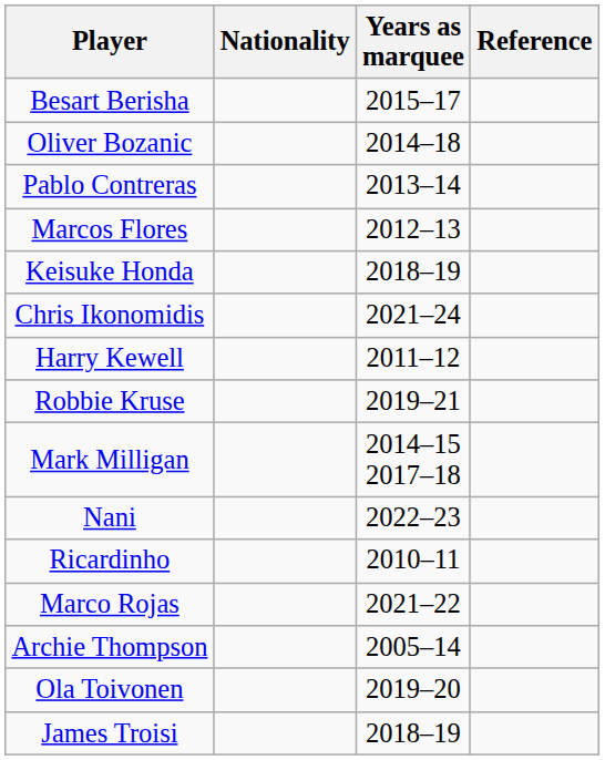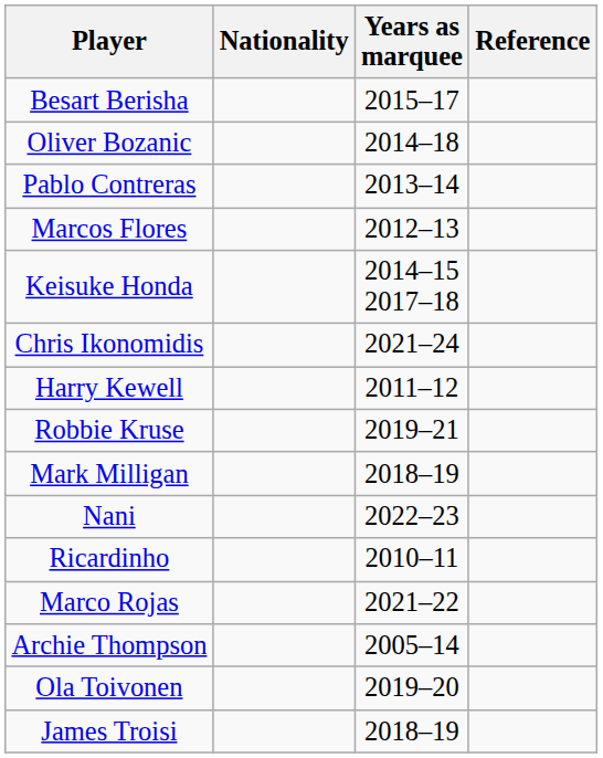 <table class="wikitable" style="text-align:center">
 <tr>
 <th>Player</th>
 <th>Nationality</th>
 <th>Years as <br>marquee</th>
 <th>Reference</th>
 </tr>
 <tr>
 <td><a href='#'>Besart Berisha</a></td>
 <td></td>
 <td>2015–17</td>
 <td></td>
 </tr>
 <tr>
 <td><a href='#'>Oliver Bozanic</a></td>
 <td></td>
 <td>2014–18</td>
 <td></td>
 </tr>
 <tr>
 <td><a href='#'>Pablo Contreras</a></td>
 <td></td>
 <td>2013–14</td>
 <td></td>
 </tr>
 <tr>
 <td><a href='#'>Marcos Flores</a></td>
 <td></td>
 <td>2012–13</td>
 <td></td>
 </tr>
 <tr>
 <td><a href='#'>Keisuke Honda</a></td>
 <td></td>
-<td>2018–19</td>
+<td>2014–15<br>2017–18</td>
 <td></td>
 </tr>
 <tr>
 <td><a href='#'>Chris Ikonomidis</a></td>
 <td></td>
 <td>2021–24</td>
 <td></td>
 </tr>
 <tr>
 <td><a href='#'>Harry Kewell</a></td>
 <td></td>
 <td>2011–12</td>
 <td></td>
 </tr>
 <tr>
 <td><a href='#'>Robbie Kruse</a></td>
 <td></td>
 <td>2019–21</td>
 <td></td>
 </tr>
 <tr>
 <td><a href='#'>Mark Milligan</a></td>
 <td></td>
-<td>2014–15<br>2017–18</td>
+<td>2018–19</td>
 <td><br></td>
 </tr>
 <tr>
 <td><a href='#'>Nani</a></td>
 <td></td>
 <td>2022–23</td>
 <td></td>
 </tr>
 <tr>
 <td><a href='#'>Ricardinho</a></td>
 <td></td>
 <td>2010–11</td>
 <td></td>
 </tr>
 <tr>
 <td><a href='#'>Marco Rojas</a></td>
 <td></td>
 <td>2021–22</td>
 <td></td>
 </tr>
 <tr>
 <td><a href='#'>Archie Thompson</a></td>
 <td></td>
 <td>2005–14</td>
 <td></td>
 </tr>
 <tr>
 <td><a href='#'>Ola Toivonen</a></td>
 <td></td>
 <td>2019–20</td>
 <td></td>
 </tr>
 <tr>
 <td><a href='#'>James Troisi</a></td>
 <td></td>
 <td>2018–19</td>
 <td></td>
 </tr>
 </table>
